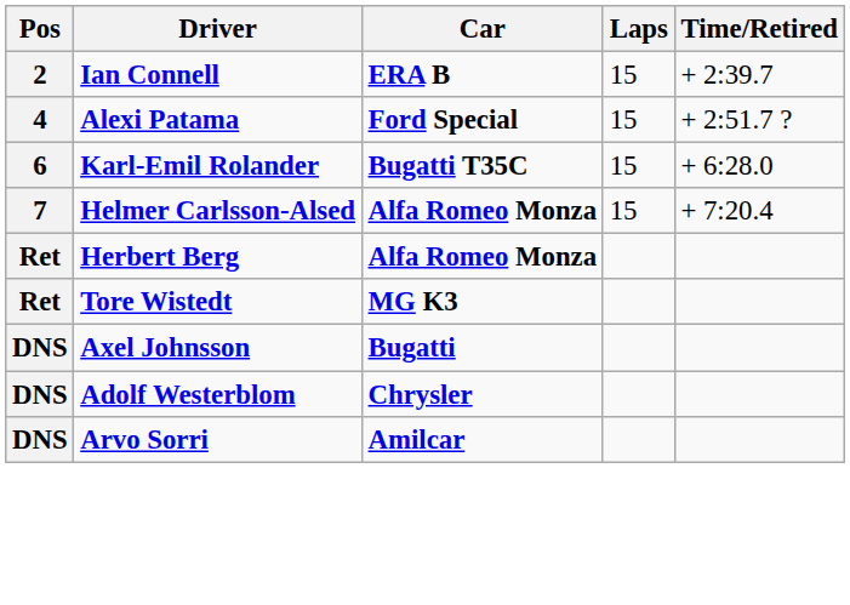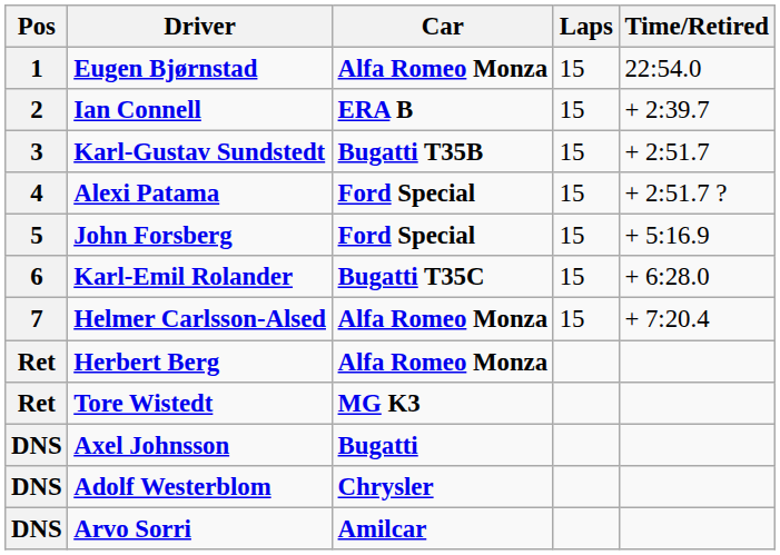 <table class="wikitable" style="font-size: 95%;">
 <tr>
 <th>Pos</th>
 <th>Driver</th>
 <th>Car</th>
 <th>Laps</th>
 <th>Time/Retired</th>
 </tr>
 <tr>
+<th>1</th>
+<td> <strong><a href='#'>Eugen Bjørnstad</a></strong></td>
+<td><strong><a href='#'>Alfa Romeo</a> Monza</strong></td>
+<td>15</td>
+<td>22:54.0</td>
+</tr>
+<tr>
 <th>2</th>
 <td> <strong><a href='#'>Ian Connell</a></strong></td>
 <td><strong><a href='#'>ERA</a> B</strong></td>
 <td>15</td>
 <td>+ 2:39.7</td>
 </tr>
 <tr>
+<th>3</th>
+<td> <strong><a href='#'>Karl-Gustav Sundstedt</a></strong></td>
+<td><strong><a href='#'>Bugatti</a> T35B</strong></td>
+<td>15</td>
+<td>+ 2:51.7</td>
+</tr>
+<tr>
 <th>4</th>
 <td> <strong><a href='#'>Alexi Patama</a></strong></td>
 <td><strong><a href='#'>Ford</a> Special</strong></td>
 <td>15</td>
 <td>+ 2:51.7 ?</td>
+</tr>
+<tr>
+<th>5</th>
+<td> <strong><a href='#'>John Forsberg</a></strong></td>
+<td><strong><a href='#'>Ford</a> Special</strong></td>
+<td>15</td>
+<td>+ 5:16.9</td>
 </tr>
 <tr>
 <th>6</th>
 <td> <strong><a href='#'>Karl-Emil Rolander</a></strong></td>
 <td><strong><a href='#'>Bugatti</a> T35C</strong></td>
 <td>15</td>
 <td>+ 6:28.0</td>
 </tr>
 <tr>
 <th>7</th>
 <td> <strong><a href='#'>Helmer Carlsson-Alsed</a></strong></td>
 <td><strong><a href='#'>Alfa Romeo</a> Monza</strong></td>
 <td>15</td>
 <td>+ 7:20.4</td>
 </tr>
 <tr>
 <th>Ret</th>
 <td> <strong><a href='#'>Herbert Berg</a></strong></td>
 <td><strong><a href='#'>Alfa Romeo</a> Monza</strong></td>
 <td></td>
 <td></td>
 </tr>
 <tr>
 <th>Ret</th>
 <td> <strong><a href='#'>Tore Wistedt</a></strong></td>
 <td><strong><a href='#'>MG</a> K3</strong></td>
 <td></td>
 <td></td>
 </tr>
 <tr>
 <th>DNS</th>
 <td> <strong><a href='#'>Axel Johnsson</a></strong></td>
 <td><strong><a href='#'>Bugatti</a> </strong></td>
 <td></td>
 <td></td>
 </tr>
 <tr>
 <th>DNS</th>
 <td> <strong><a href='#'>Adolf Westerblom</a></strong></td>
 <td><strong><a href='#'>Chrysler</a> </strong></td>
 <td></td>
 <td></td>
 </tr>
 <tr>
 <th>DNS</th>
 <td> <strong><a href='#'>Arvo Sorri</a></strong></td>
 <td><strong><a href='#'>Amilcar</a> </strong></td>
 <td></td>
 <td></td>
 </tr>
 </table>
